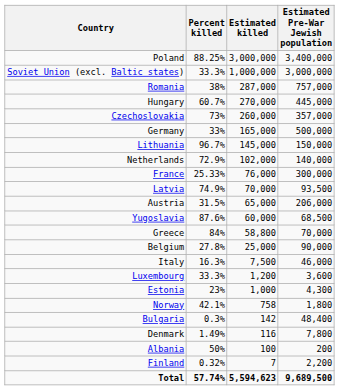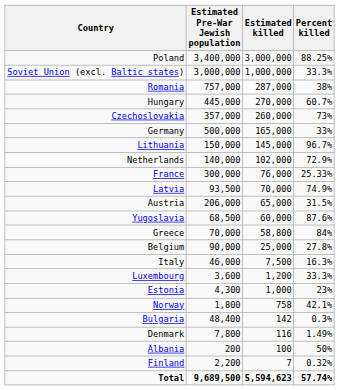 <table class="sortable wikitable" style="float:right; clear:left; text-align:right; margin-left:1em; font-size:90%">
 <tr>
 <th>Country</th>
+<th>Estimated<br>Pre-War<br>Jewish<br>population</th>
+<th>Estimated<br>killed</th>
 <th>Percent<br>killed</th>
-<th>Estimated<br>killed</th>
-<th>Estimated<br>Pre-War<br>Jewish<br>population</th>
 </tr>
 <tr>
 <td>Poland</td>
+<td>3,400,000</td>
+<td>3,000,000</td>
 <td>88.25%</td>
-<td>3,000,000</td>
-<td>3,400,000</td>
 </tr>
 <tr>
 <td><a href='#'>Soviet Union</a> (excl. <a href='#'>Baltic states</a>)</td>
+<td>3,000,000</td>
+<td>1,000,000</td>
 <td>33.3%</td>
-<td>1,000,000</td>
-<td>3,000,000</td>
 </tr>
 <tr>
 <td><a href='#'>Romania</a></td>
+<td>757,000</td>
+<td>287,000</td>
 <td>38%</td>
-<td>287,000</td>
-<td>757,000</td>
 </tr>
 <tr>
 <td>Hungary</td>
+<td>445,000</td>
+<td>270,000</td>
 <td>60.7%</td>
-<td>270,000</td>
-<td>445,000</td>
 </tr>
 <tr>
 <td><a href='#'>Czechoslovakia</a></td>
+<td>357,000</td>
+<td>260,000</td>
 <td>73%</td>
-<td>260,000</td>
-<td>357,000</td>
 </tr>
 <tr>
 <td>Germany</td>
+<td>500,000</td>
+<td>165,000</td>
 <td>33%</td>
-<td>165,000</td>
-<td>500,000</td>
 </tr>
 <tr>
 <td><a href='#'>Lithuania</a></td>
+<td>150,000</td>
+<td>145,000</td>
 <td>96.7%</td>
-<td>145,000</td>
-<td>150,000</td>
 </tr>
 <tr>
 <td>Netherlands</td>
+<td>140,000</td>
+<td>102,000</td>
 <td>72.9%</td>
-<td>102,000</td>
-<td>140,000</td>
 </tr>
 <tr>
 <td><a href='#'>France</a></td>
+<td>300,000</td>
+<td>76,000</td>
 <td>25.33%</td>
-<td>76,000</td>
-<td>300,000</td>
 </tr>
 <tr>
 <td><a href='#'>Latvia</a></td>
+<td>93,500</td>
+<td>70,000</td>
 <td>74.9%</td>
-<td>70,000</td>
-<td>93,500</td>
 </tr>
 <tr>
 <td>Austria</td>
+<td>206,000</td>
+<td>65,000</td>
 <td>31.5%</td>
-<td>65,000</td>
-<td>206,000</td>
 </tr>
 <tr>
 <td><a href='#'>Yugoslavia</a></td>
+<td>68,500</td>
+<td>60,000</td>
 <td>87.6%</td>
-<td>60,000</td>
-<td>68,500</td>
 </tr>
 <tr>
 <td>Greece</td>
+<td>70,000</td>
+<td>58,800</td>
 <td>84%</td>
-<td>58,800</td>
-<td>70,000</td>
 </tr>
 <tr>
 <td>Belgium</td>
+<td>90,000</td>
+<td>25,000</td>
 <td>27.8%</td>
-<td>25,000</td>
-<td>90,000</td>
 </tr>
 <tr>
 <td>Italy</td>
+<td>46,000</td>
+<td>7,500</td>
 <td>16.3%</td>
-<td>7,500</td>
-<td>46,000</td>
 </tr>
 <tr>
 <td><a href='#'>Luxembourg</a></td>
+<td>3,600</td>
+<td>1,200</td>
 <td>33.3%</td>
-<td>1,200</td>
-<td>3,600</td>
 </tr>
 <tr>
 <td><a href='#'>Estonia</a></td>
+<td>4,300</td>
+<td>1,000</td>
 <td>23%</td>
-<td>1,000</td>
-<td>4,300</td>
 </tr>
 <tr>
 <td><a href='#'>Norway</a></td>
+<td>1,800</td>
+<td>758</td>
 <td>42.1%</td>
-<td>758</td>
-<td>1,800</td>
 </tr>
 <tr>
 <td><a href='#'>Bulgaria</a></td>
+<td>48,400</td>
+<td>142</td>
 <td>0.3%</td>
-<td>142</td>
-<td>48,400</td>
 </tr>
 <tr>
 <td>Denmark</td>
+<td>7,800</td>
+<td>116</td>
 <td>1.49%</td>
-<td>116</td>
-<td>7,800</td>
 </tr>
 <tr>
 <td><a href='#'>Albania</a></td>
+<td>200</td>
+<td>100</td>
 <td>50%</td>
-<td>100</td>
-<td>200</td>
 </tr>
 <tr>
 <td><a href='#'>Finland</a></td>
+<td>2,200</td>
+<td>7</td>
 <td>0.32%</td>
-<td>7</td>
-<td>2,200</td>
 </tr>
 <tr class="sortbottom">
 <td><strong>Total</strong></td>
+<td><strong>9,689,500</strong></td>
+<td><strong>5,594,623</strong></td>
 <td><strong>57.74%</strong></td>
-<td><strong>5,594,623</strong></td>
-<td><strong>9,689,500</strong></td>
 </tr>
 </table>
